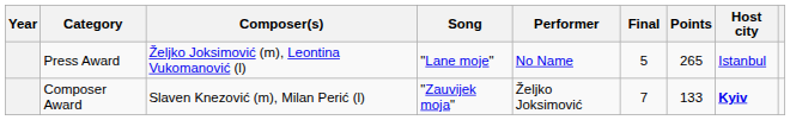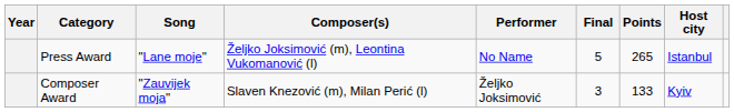 <table class="wikitable plainrowheaders" style="font-size: 95%">
 <tr>
 <th>Year</th>
 <th>Category</th>
+<th>Song</th>
 <th>Composer(s)<br></th>
-<th>Song</th>
 <th>Performer</th>
 <th style="width:45px;">Final</th>
 <th style="width:45px;">Points</th>
 <th>Host city</th>
 <th></th>
 </tr>
 <tr>
 <th scope="row"></th>
 <td>Press Award</td>
+<td>"<a href='#'>Lane moje</a>" </td>
 <td><a href='#'>Željko Joksimović</a> (m), <a href='#'>Leontina Vukomanović</a> (l)</td>
-<td>"<a href='#'>Lane moje</a>" </td>
 <td><a href='#'>No Name</a></td>
 <td style="text-align:center;">5</td>
 <td style="text-align:center;">265</td>
 <td> <a href='#'>Istanbul</a></td>
 <td></td>
 </tr>
 <tr>
 <th scope="row"></th>
 <td>Composer Award</td>
+<td>"<a href='#'>Zauvijek moja</a>" </td>
 <td>Slaven Knezović (m), Milan Perić (l)</td>
-<td>"<a href='#'>Zauvijek moja</a>" </td>
 <td>Željko Joksimović</td>
-<td style="text-align:center;">7</td>
+<td style="text-align:center;">3</td>
 <td style="text-align:center;">133</td>
-<td><strong> <a href='#'>Kyiv</a></strong></td>
+<td> <a href='#'>Kyiv</a></td>
 <td></td>
 </tr>
 </table>
